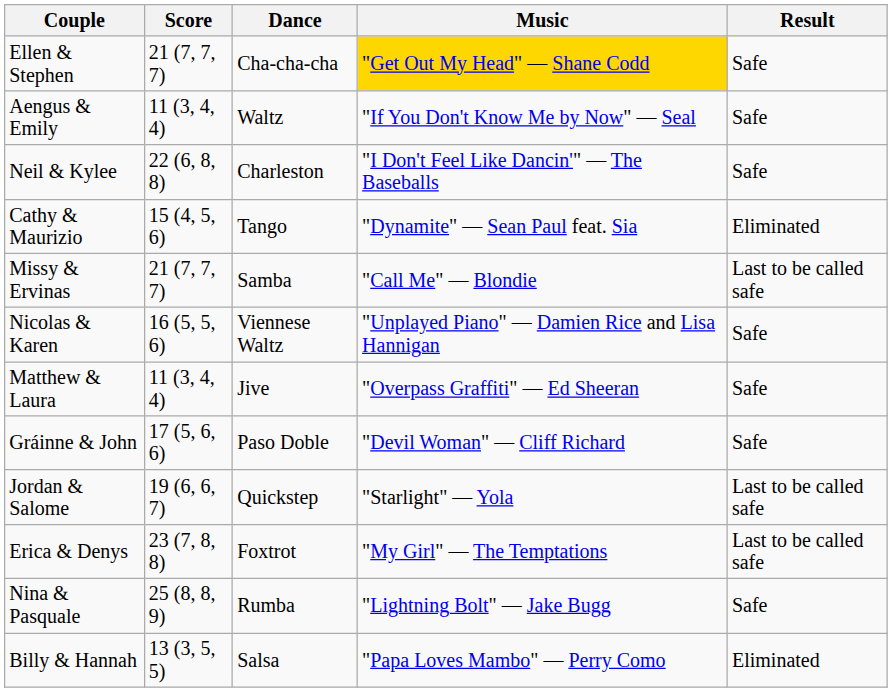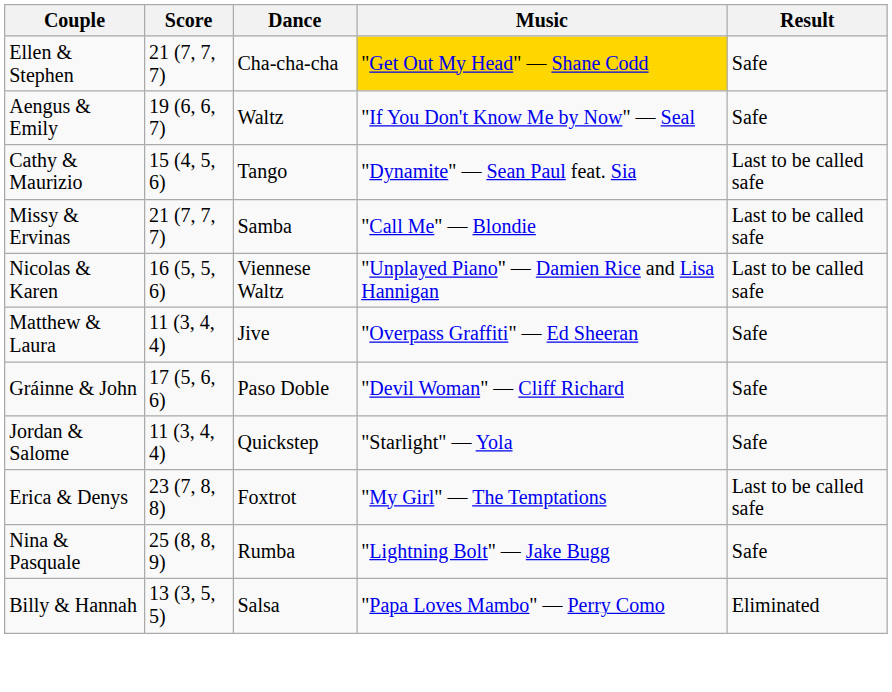 <table class="wikitable" style="width:80%;">
 <tr>
 <th>Couple</th>
 <th>Score</th>
 <th>Dance</th>
 <th>Music</th>
 <th>Result</th>
 </tr>
 <tr>
 <td>Ellen & Stephen</td>
 <td>21 (7, 7, 7)</td>
 <td>Cha-cha-cha</td>
 <td style="background: gold;">"<a href='#'>Get Out My Head</a>" — <a href='#'>Shane Codd</a></td>
 <td>Safe</td>
 </tr>
 <tr>
 <td>Aengus & Emily</td>
-<td>11 (3, 4, 4)</td>
+<td>19 (6, 6, 7)</td>
 <td>Waltz</td>
 <td>"<a href='#'>If You Don't Know Me by Now</a>" — <a href='#'>Seal</a></td>
-<td>Safe</td>
-</tr>
-<tr>
-<td>Neil & Kylee</td>
-<td>22 (6, 8, 8)</td>
-<td>Charleston</td>
-<td>"<a href='#'>I Don't Feel Like Dancin'</a>" — <a href='#'>The Baseballs</a></td>
 <td>Safe</td>
 </tr>
 <tr>
 <td>Cathy & Maurizio</td>
 <td>15 (4, 5, 6)</td>
 <td>Tango</td>
 <td>"<a href='#'>Dynamite</a>" — <a href='#'>Sean Paul</a> feat. <a href='#'>Sia</a></td>
-<td>Eliminated</td>
+<td>Last to be called safe</td>
 </tr>
 <tr>
 <td>Missy & Ervinas</td>
 <td>21 (7, 7, 7)</td>
 <td>Samba</td>
 <td>"<a href='#'>Call Me</a>" — <a href='#'>Blondie</a></td>
 <td>Last to be called safe</td>
 </tr>
 <tr>
 <td>Nicolas & Karen</td>
 <td>16 (5, 5, 6)</td>
 <td>Viennese Waltz</td>
 <td>"<a href='#'>Unplayed Piano</a>" — <a href='#'>Damien Rice</a> and <a href='#'>Lisa Hannigan</a></td>
-<td>Safe</td>
+<td>Last to be called safe</td>
 </tr>
 <tr>
 <td>Matthew & Laura</td>
 <td>11 (3, 4, 4)</td>
 <td>Jive</td>
 <td>"<a href='#'>Overpass Graffiti</a>" — <a href='#'>Ed Sheeran</a></td>
 <td>Safe</td>
 </tr>
 <tr>
 <td>Gráinne & John</td>
 <td>17 (5, 6, 6)</td>
 <td>Paso Doble</td>
 <td>"<a href='#'>Devil Woman</a>" — <a href='#'>Cliff Richard</a></td>
 <td>Safe</td>
 </tr>
 <tr>
 <td>Jordan & Salome</td>
-<td>19 (6, 6, 7)</td>
+<td>11 (3, 4, 4)</td>
 <td>Quickstep</td>
 <td>"Starlight" — <a href='#'>Yola</a></td>
-<td>Last to be called safe</td>
+<td>Safe</td>
 </tr>
 <tr>
 <td>Erica & Denys</td>
 <td>23 (7, 8, 8)</td>
 <td>Foxtrot</td>
 <td>"<a href='#'>My Girl</a>" — <a href='#'>The Temptations</a></td>
 <td>Last to be called safe</td>
 </tr>
 <tr>
 <td>Nina & Pasquale</td>
 <td>25 (8, 8, 9)</td>
 <td>Rumba</td>
 <td>"<a href='#'>Lightning Bolt</a>" — <a href='#'>Jake Bugg</a></td>
 <td>Safe</td>
 </tr>
 <tr>
 <td>Billy & Hannah</td>
 <td>13 (3, 5, 5)</td>
 <td>Salsa</td>
 <td>"<a href='#'>Papa Loves Mambo</a>" — <a href='#'>Perry Como</a></td>
 <td>Eliminated</td>
 </tr>
 </table>
